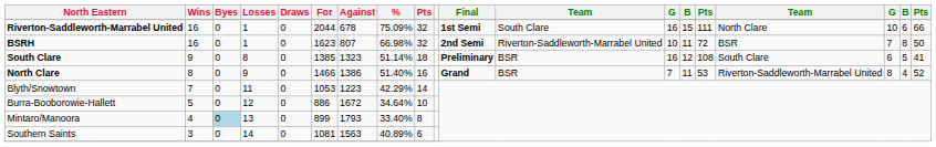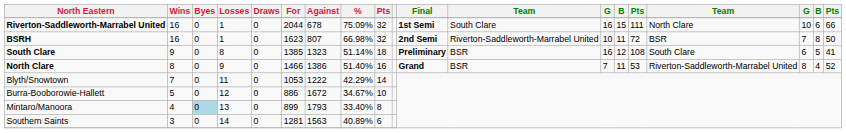 <table style="font-size: 85%; text-align: left;" class="wikitable">
 <tr>
 <th style="color:crimson">North Eastern</th>
 <th style="color:crimson">Wins</th>
 <th style="color:crimson">Byes</th>
 <th style="color:crimson">Losses</th>
 <th style="color:crimson">Draws</th>
 <th style="color:crimson">For</th>
 <th style="color:crimson">Against</th>
 <th style="color:crimson">%</th>
 <th style="color:crimson">Pts</th>
 <th></th>
 <th style="color:green">Final</th>
 <th style="color:green">Team</th>
 <th style="color:green">G</th>
 <th style="color:green">B</th>
 <th style="color:green">Pts</th>
 <th style="color:green">Team</th>
 <th style="color:green">G</th>
 <th style="color:green">B</th>
 <th style="color:green">Pts</th>
 </tr>
 <tr>
 </tr>
 <tr>
 </tr>
 <tr>
 <td><strong>	Riverton-Saddleworth-Marrabel United	</strong></td>
 <td>16</td>
 <td>0</td>
 <td>1</td>
 <td>0</td>
 <td>2044</td>
 <td>678</td>
 <td>75.09%</td>
 <td>32</td>
 <td></td>
 <td><strong>1st Semi</strong></td>
 <td>South Clare</td>
 <td>16</td>
 <td>15</td>
 <td>111</td>
 <td>North Clare</td>
 <td>10</td>
 <td>6</td>
 <td>66</td>
 </tr>
 <tr>
 <td><strong>	BSRH	</strong></td>
 <td>16</td>
 <td>0</td>
 <td>1</td>
 <td>0</td>
 <td>1623</td>
 <td>807</td>
 <td>66.98%</td>
 <td>32</td>
 <td></td>
 <td><strong>2nd Semi</strong></td>
 <td>Riverton-Saddleworth-Marrabel United</td>
 <td>10</td>
 <td>11</td>
 <td>72</td>
 <td>BSR</td>
 <td>7</td>
 <td>8</td>
 <td>50</td>
 </tr>
 <tr>
 <td><strong>	South Clare	</strong></td>
 <td>9</td>
 <td>0</td>
 <td>8</td>
 <td>0</td>
 <td>1385</td>
 <td>1323</td>
 <td>51.14%</td>
 <td>18</td>
 <td></td>
 <td><strong>Preliminary</strong></td>
 <td>BSR</td>
 <td>16</td>
 <td>12</td>
 <td>108</td>
 <td>South Clare</td>
 <td>6</td>
 <td>5</td>
 <td>41</td>
 </tr>
 <tr>
 <td><strong>	North Clare	</strong></td>
 <td>8</td>
 <td>0</td>
 <td>9</td>
 <td>0</td>
 <td>1466</td>
 <td>1386</td>
 <td>51.40%</td>
 <td>16</td>
 <td></td>
 <td><strong>Grand</strong></td>
 <td>BSR</td>
 <td>7</td>
 <td>11</td>
 <td>53</td>
 <td>Riverton-Saddleworth-Marrabel United</td>
 <td>8</td>
 <td>4</td>
 <td>52</td>
 </tr>
 <tr>
 <td>Blyth/Snowtown</td>
 <td>7</td>
 <td>0</td>
 <td>11</td>
 <td>0</td>
 <td>1053</td>
-<td>1223</td>
+<td>1222</td>
 <td>42.29%</td>
 <td>14</td>
 <td></td>
 </tr>
 <tr>
 <td>Burra-Booborowie-Hallett</td>
 <td>5</td>
 <td>0</td>
 <td>12</td>
 <td>0</td>
 <td>886</td>
 <td>1672</td>
-<td>34.64%</td>
+<td>34.67%</td>
 <td>10</td>
 <td></td>
 </tr>
 <tr>
 <td>Mintaro/Manoora</td>
 <td>4</td>
 <td style="background: lightblue;">0</td>
 <td>13</td>
 <td>0</td>
 <td>899</td>
 <td>1793</td>
 <td>33.40%</td>
 <td>8</td>
 <td></td>
 </tr>
 <tr>
 <td>Southern Saints</td>
 <td>3</td>
 <td>0</td>
 <td>14</td>
 <td>0</td>
-<td>1081</td>
+<td>1281</td>
 <td>1563</td>
 <td>40.89%</td>
 <td>6</td>
 <td></td>
 </tr>
 <tr>
 </tr>
 </table>
